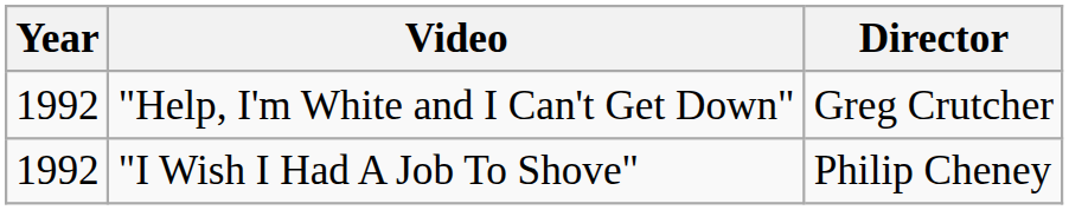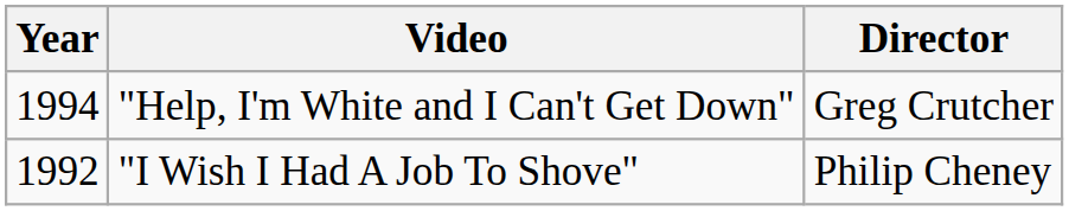 <table class="wikitable">
 <tr>
 <th>Year</th>
 <th>Video</th>
 <th>Director</th>
 </tr>
 <tr>
-<td>1992</td>
+<td>1994</td>
 <td>"Help, I'm White and I Can't Get Down"</td>
 <td>Greg Crutcher</td>
 </tr>
 <tr>
 <td>1992</td>
 <td>"I Wish I Had A Job To Shove"</td>
 <td>Philip Cheney</td>
 </tr>
 </table>
